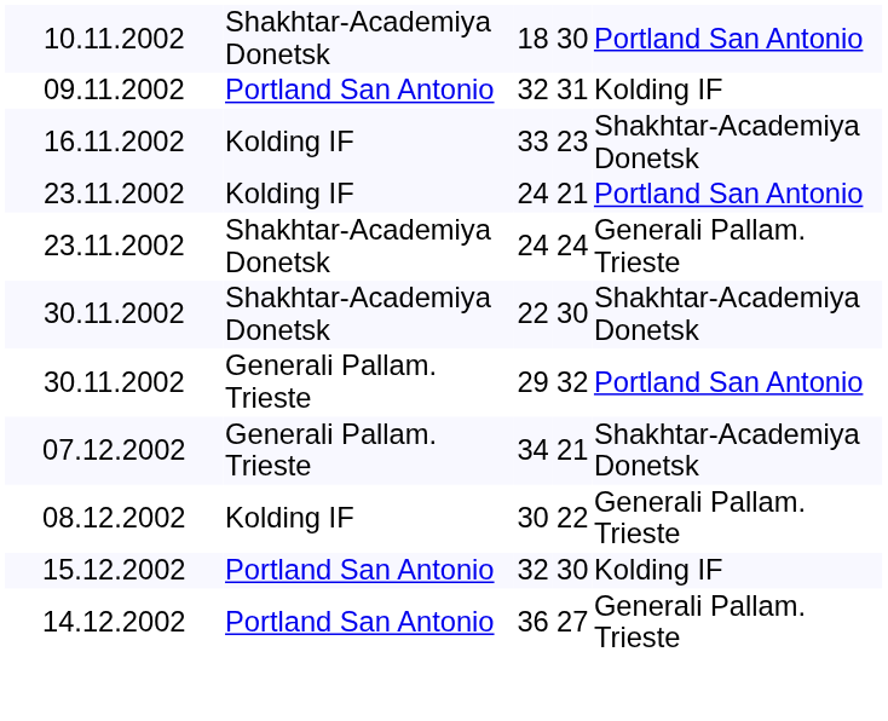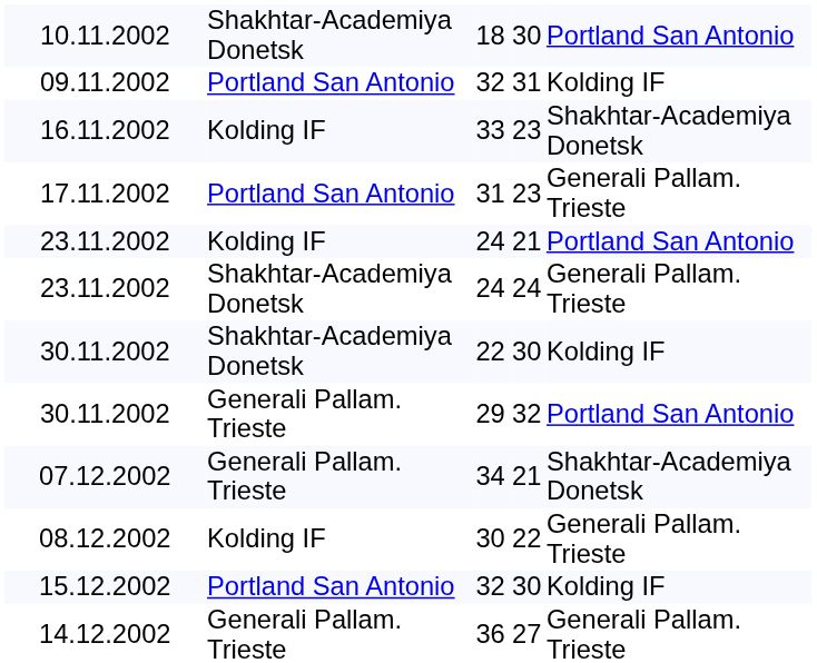 <table border="0" cellspacing="0" cellpadding="1">
 <tr align="center" bgcolor="#F8F8FF">
 <td width="120">10.11.2002</td>
 <td width="160" align="left">Shakhtar-Academiya Donetsk</td>
 <td width="20">18</td>
 <td width="20">30</td>
 <td width="160" align="left"><a href='#'>Portland San Antonio</a></td>
 </tr>
 <tr align="center">
 <td width="120">09.11.2002</td>
 <td width="160" align="left"><a href='#'>Portland San Antonio</a></td>
 <td width="20">32</td>
 <td width="20">31</td>
 <td width="160" align="left">Kolding IF</td>
 </tr>
 <tr align="center" bgcolor="#F8F8FF">
 <td width="120">16.11.2002</td>
 <td width="160" align="left">Kolding IF</td>
 <td width="20">33</td>
 <td width="20">23</td>
 <td width="160" align="left">Shakhtar-Academiya Donetsk</td>
 </tr>
+<tr align="center">
+<td width="120">17.11.2002</td>
+<td width="160" align="left"><a href='#'>Portland San Antonio</a></td>
+<td width="20">31</td>
+<td width="20">23</td>
+<td width="160" align="left">Generali Pallam. Trieste</td>
+</tr>
 <tr align="center" bgcolor="#F8F8FF">
 <td width="120">23.11.2002</td>
 <td width="160" align="left">Kolding IF</td>
 <td width="20">24</td>
 <td width="20">21</td>
 <td width="160" align="left"><a href='#'>Portland San Antonio</a></td>
 </tr>
 <tr align="center">
 <td width="120">23.11.2002</td>
 <td width="160" align="left">Shakhtar-Academiya Donetsk</td>
 <td width="20">24</td>
 <td width="20">24</td>
 <td width="160" align="left">Generali Pallam. Trieste</td>
 </tr>
 <tr align="center" bgcolor="#F8F8FF">
 <td width="120">30.11.2002</td>
 <td width="160" align="left">Shakhtar-Academiya Donetsk</td>
 <td width="20">22</td>
 <td width="20">30</td>
-<td width="160" align="left">Shakhtar-Academiya Donetsk</td>
+<td width="160" align="left">Kolding IF</td>
 </tr>
 <tr align="center">
 <td width="120">30.11.2002</td>
 <td width="160" align="left">Generali Pallam. Trieste</td>
 <td width="20">29</td>
 <td width="20">32</td>
 <td width="160" align="left"><a href='#'>Portland San Antonio</a></td>
 </tr>
 <tr align="center" bgcolor="#F8F8FF">
 <td width="120">07.12.2002</td>
 <td width="160" align="left">Generali Pallam. Trieste</td>
 <td width="20">34</td>
 <td width="20">21</td>
 <td width="160" align="left">Shakhtar-Academiya Donetsk</td>
 </tr>
 <tr align="center">
 <td width="120">08.12.2002</td>
 <td width="160" align="left">Kolding IF</td>
 <td width="20">30</td>
 <td width="20">22</td>
 <td width="160" align="left">Generali Pallam. Trieste</td>
 </tr>
 <tr align="center" bgcolor="#F8F8FF">
 <td width="120">15.12.2002</td>
 <td width="160" align="left"><a href='#'>Portland San Antonio</a></td>
 <td width="20">32</td>
 <td width="20">30</td>
 <td width="160" align="left">Kolding IF</td>
 </tr>
 <tr align="center">
 <td width="120">14.12.2002</td>
-<td width="160" align="left"><a href='#'>Portland San Antonio</a></td>
+<td width="160" align="left">Generali Pallam. Trieste</td>
 <td width="20">36</td>
 <td width="20">27</td>
 <td width="160" align="left">Generali Pallam. Trieste</td>
 </tr>
 </table>
